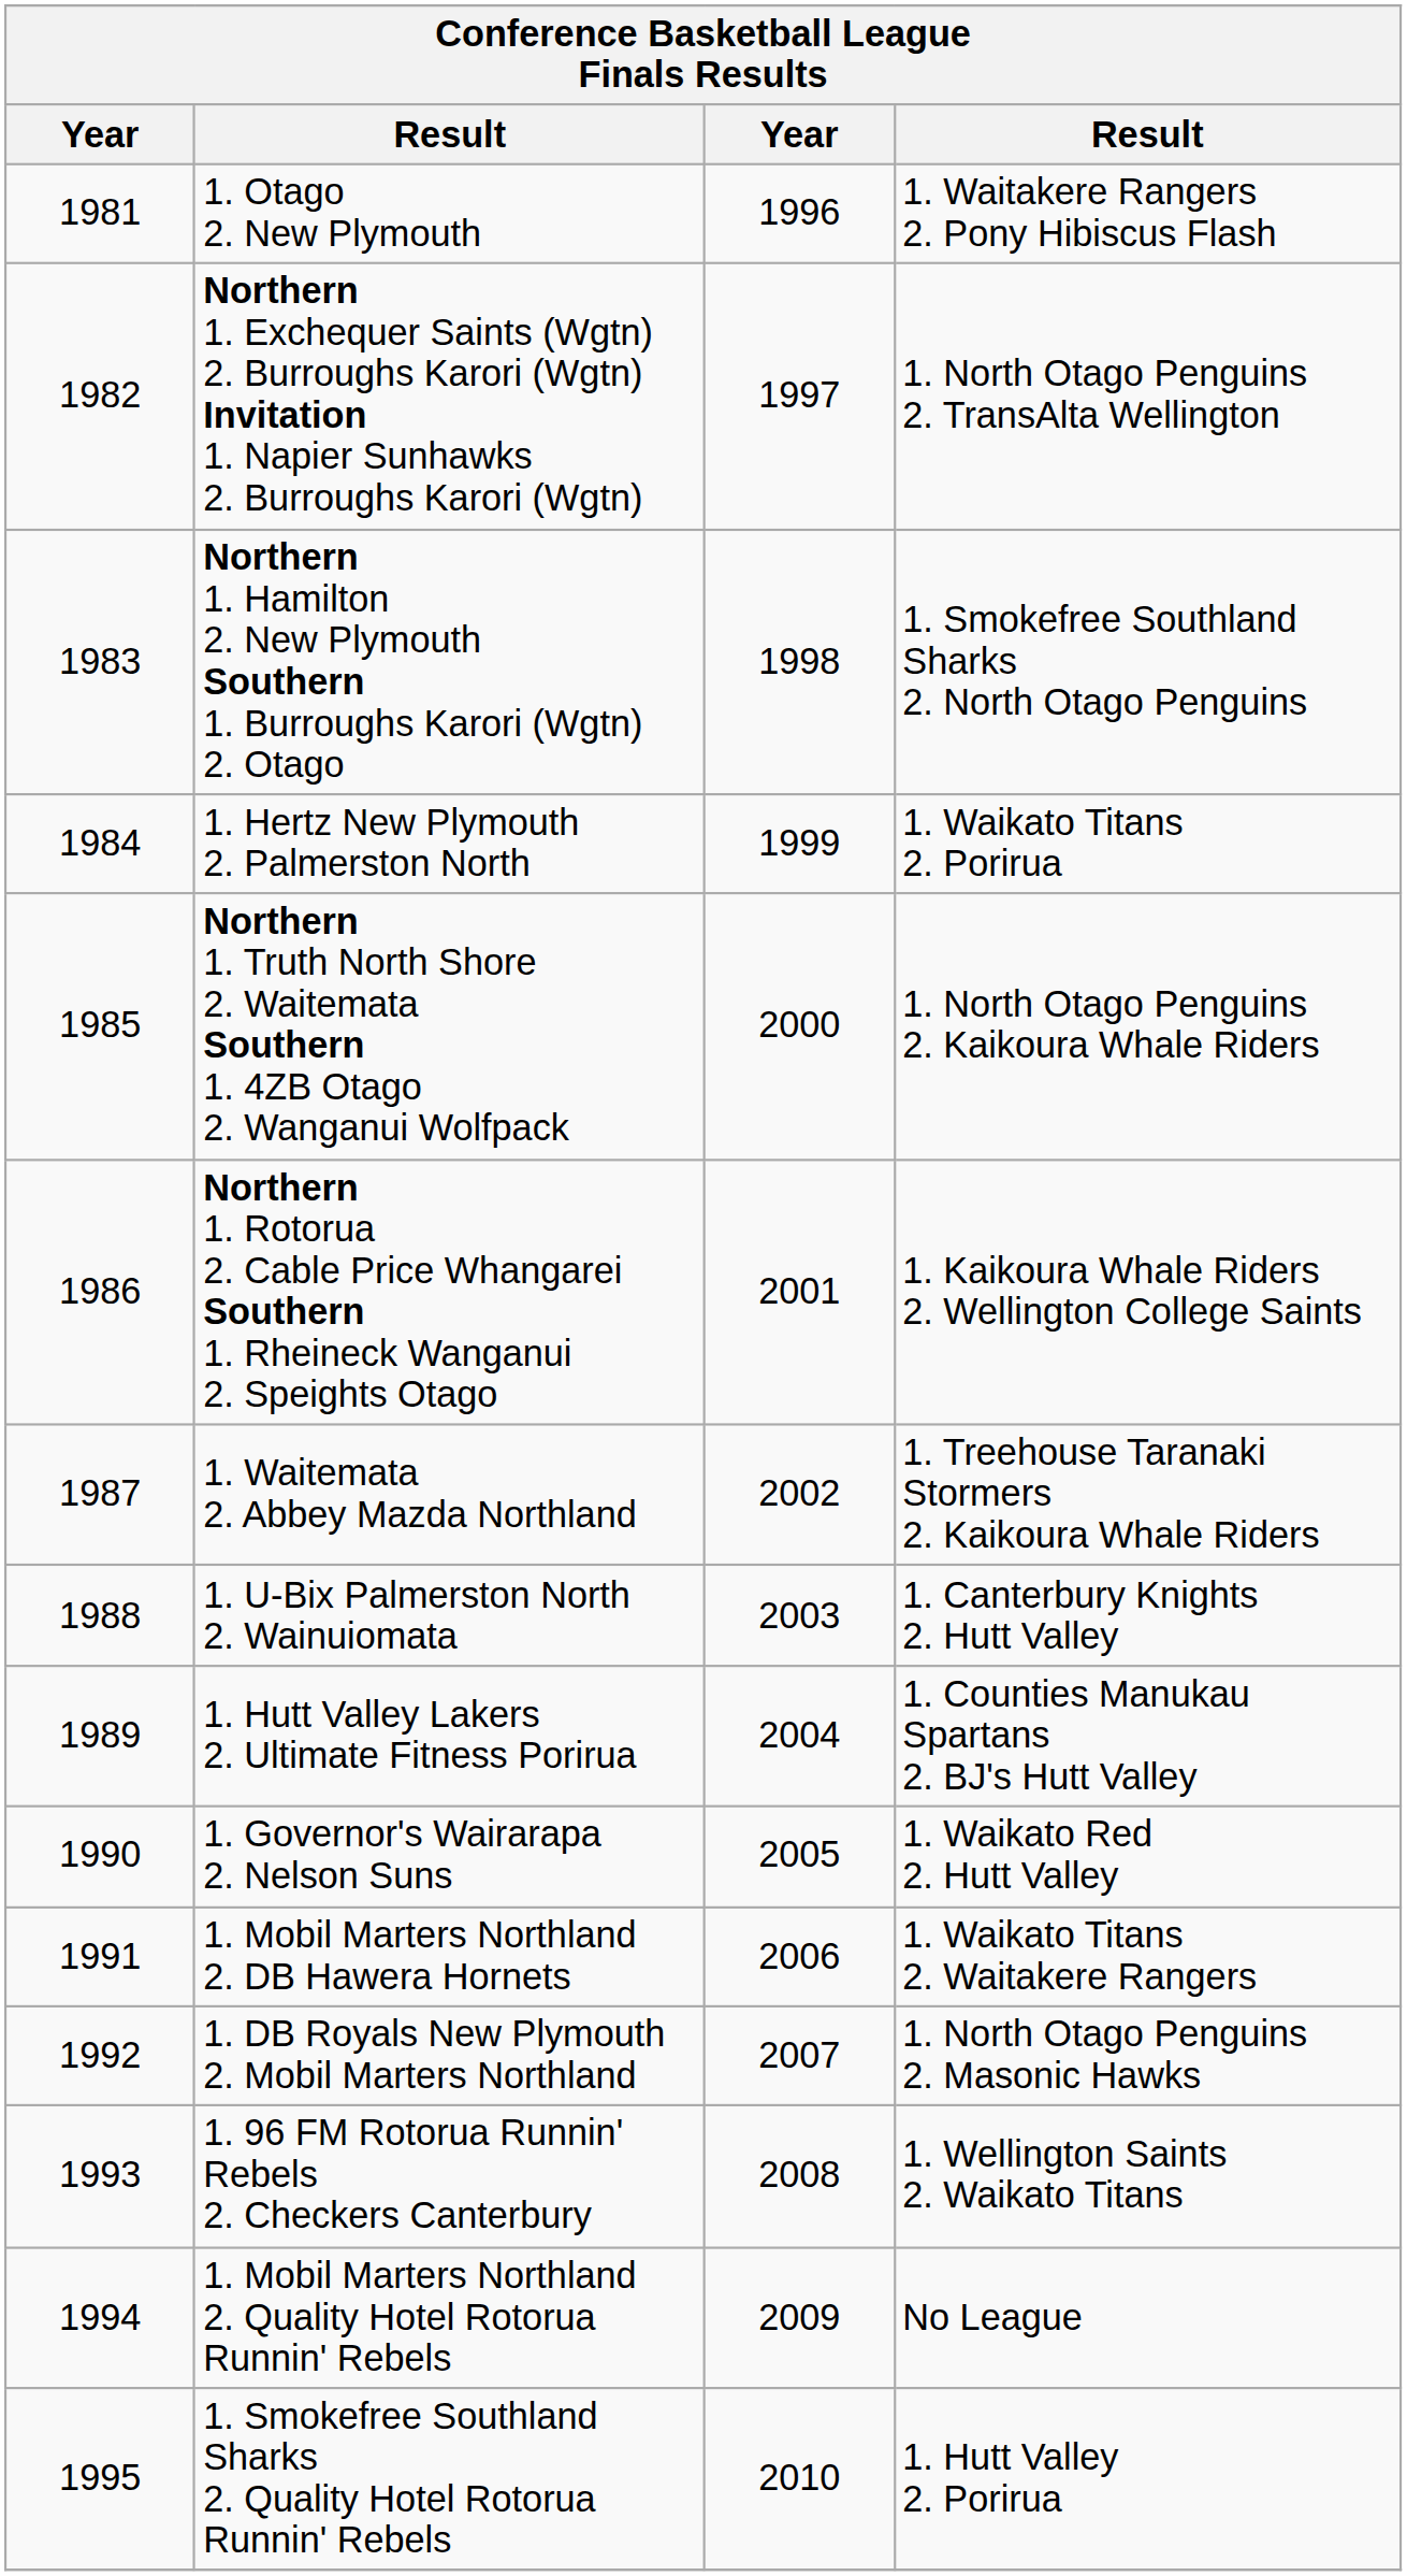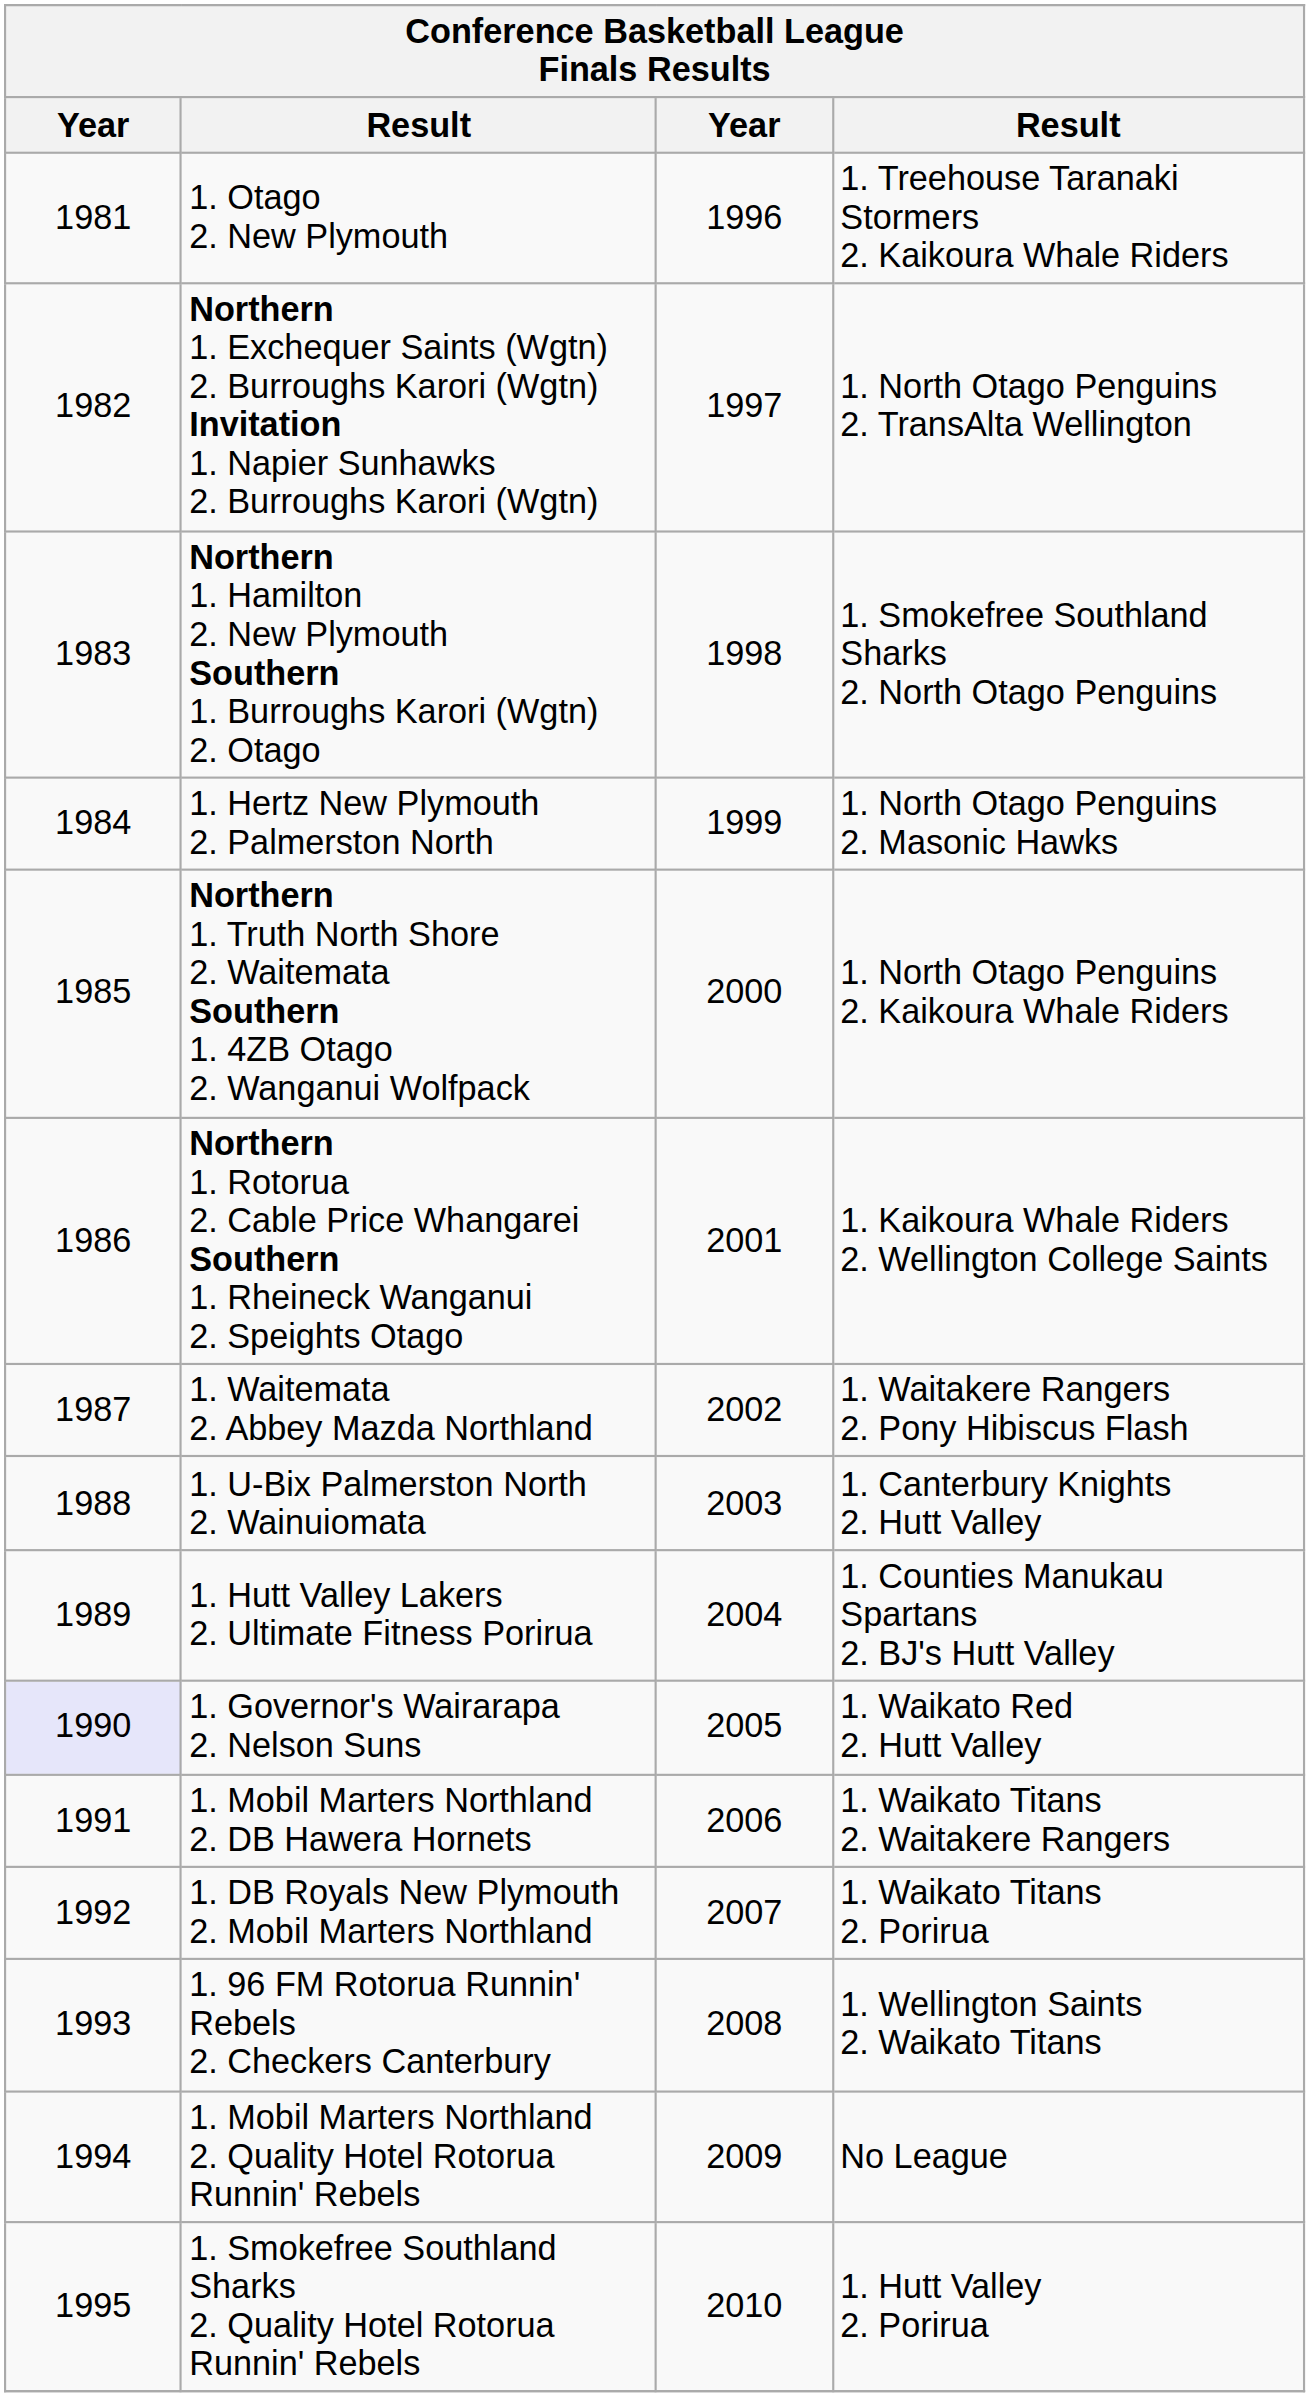 <table class="wikitable sortable">
 <tr bgcolor="#efefef">
 </tr>
 <tr font_color="#FFFFFF">
 <th colspan="4" align="center"><strong>Conference Basketball League<br>Finals Results</strong></th>
 </tr>
 <tr>
 <th style="width:80px">Year</th>
 <th style="width:230px">Result</th>
 <th style="width:80px">Year</th>
 <th style="width:230px">Result</th>
 </tr>
 <tr>
 <td align=center>1981</td>
 <td>1. Otago<br>2. New Plymouth</td>
 <td align=center>1996</td>
-<td>1. Waitakere Rangers<br>2. Pony Hibiscus Flash</td>
+<td>1. Treehouse Taranaki Stormers<br>2. Kaikoura Whale Riders</td>
 </tr>
 <tr>
 <td align=center>1982</td>
 <td><strong>Northern</strong><br>1. Exchequer Saints (Wgtn)<br>2. Burroughs Karori (Wgtn)<br><strong>Invitation</strong><br>1. Napier Sunhawks<br>2. Burroughs Karori (Wgtn)</td>
 <td align=center>1997</td>
 <td>1. North Otago Penguins<br>2. TransAlta Wellington</td>
 </tr>
 <tr>
 <td align=center>1983</td>
 <td><strong>Northern</strong><br>1. Hamilton<br>2. New Plymouth<br><strong>Southern</strong><br>1. Burroughs Karori (Wgtn)<br>2. Otago</td>
 <td align=center>1998</td>
 <td>1. Smokefree Southland Sharks<br>2. North Otago Penguins</td>
 </tr>
 <tr>
 <td align=center>1984</td>
 <td>1. Hertz New Plymouth<br>2. Palmerston North</td>
 <td align=center>1999</td>
-<td>1. Waikato Titans<br>2. Porirua</td>
+<td>1. North Otago Penguins<br>2. Masonic Hawks</td>
 </tr>
 <tr>
 <td align=center>1985</td>
 <td><strong>Northern</strong><br>1. Truth North Shore<br>2. Waitemata<br><strong>Southern</strong><br>1. 4ZB Otago<br>2. Wanganui Wolfpack</td>
 <td align=center>2000</td>
 <td>1. North Otago Penguins<br>2. Kaikoura Whale Riders</td>
 </tr>
 <tr>
 <td align=center>1986</td>
 <td><strong>Northern</strong><br>1. Rotorua<br>2. Cable Price Whangarei<br><strong>Southern</strong><br>1. Rheineck Wanganui<br>2. Speights Otago</td>
 <td align=center>2001</td>
 <td>1. Kaikoura Whale Riders<br>2. Wellington College Saints</td>
 </tr>
 <tr>
 <td align=center>1987</td>
 <td>1. Waitemata<br>2. Abbey Mazda Northland</td>
 <td align=center>2002</td>
-<td>1. Treehouse Taranaki Stormers<br>2. Kaikoura Whale Riders</td>
+<td>1. Waitakere Rangers<br>2. Pony Hibiscus Flash</td>
 </tr>
 <tr>
 <td align=center>1988</td>
 <td>1. U-Bix Palmerston North<br>2. Wainuiomata</td>
 <td align=center>2003</td>
 <td>1. Canterbury Knights<br>2. Hutt Valley</td>
 </tr>
 <tr>
 <td align=center>1989</td>
 <td>1. Hutt Valley Lakers<br>2. Ultimate Fitness Porirua</td>
 <td align=center>2004</td>
 <td>1. Counties Manukau Spartans<br>2. BJ's Hutt Valley</td>
 </tr>
 <tr>
-<td align=center>1990</td>
+<td align=center style="background: lavender;">1990</td>
 <td>1. Governor's Wairarapa<br>2. Nelson Suns</td>
 <td align=center>2005</td>
 <td>1. Waikato Red<br>2. Hutt Valley</td>
 </tr>
 <tr>
 <td align=center>1991</td>
 <td>1. Mobil Marters Northland<br>2. DB Hawera Hornets</td>
 <td align=center>2006</td>
 <td>1. Waikato Titans<br>2. Waitakere Rangers</td>
 </tr>
 <tr>
 <td align=center>1992</td>
 <td>1. DB Royals New Plymouth<br>2. Mobil Marters Northland</td>
 <td align=center>2007</td>
-<td>1. North Otago Penguins<br>2. Masonic Hawks</td>
+<td>1. Waikato Titans<br>2. Porirua</td>
 </tr>
 <tr>
 <td align=center>1993</td>
 <td>1. 96 FM Rotorua Runnin' Rebels<br>2. Checkers Canterbury</td>
 <td align=center>2008</td>
 <td>1. Wellington Saints<br>2. Waikato Titans</td>
 </tr>
 <tr>
 <td align=center>1994</td>
 <td>1. Mobil Marters Northland<br>2. Quality Hotel Rotorua Runnin' Rebels</td>
 <td align=center>2009</td>
 <td>No League</td>
 </tr>
 <tr>
 <td align=center>1995</td>
 <td>1. Smokefree Southland Sharks<br>2. Quality Hotel Rotorua Runnin' Rebels</td>
 <td align=center>2010</td>
 <td>1. Hutt Valley<br>2. Porirua</td>
 </tr>
 <tr>
 </tr>
 </table>
